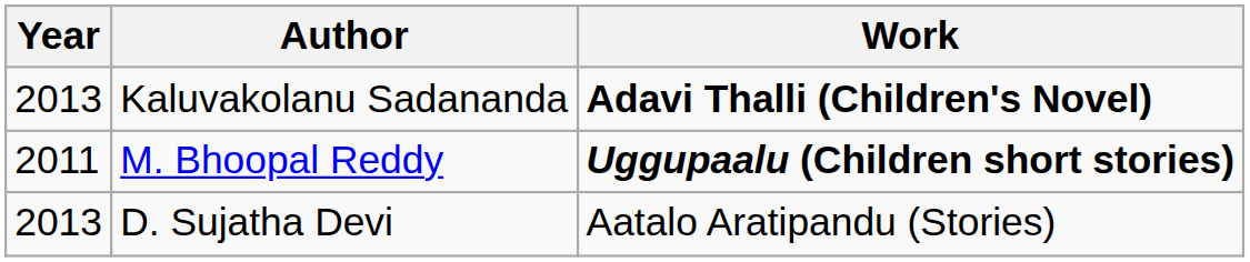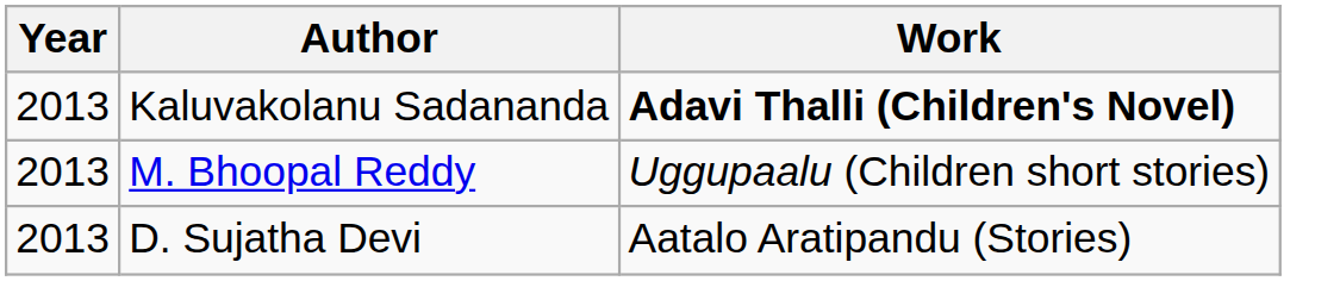 <table class="wikitable">
 <tr>
 <th>Year</th>
 <th>Author</th>
 <th>Work</th>
 </tr>
 <tr>
 <td>2013</td>
 <td>Kaluvakolanu Sadananda</td>
 <td><strong>Adavi Thalli (Children's Novel)</strong></td>
 </tr>
 <tr>
-<td>2011</td>
+<td>2013</td>
 <td><a href='#'>M. Bhoopal Reddy</a></td>
-<td><strong><em>Uggupaalu</em> (Children short stories)</strong></td>
+<td><em>Uggupaalu</em> (Children short stories)</td>
 </tr>
 <tr>
 <td>2013</td>
 <td>D. Sujatha Devi</td>
 <td>Aatalo Aratipandu (Stories)</td>
 </tr>
 </table>
